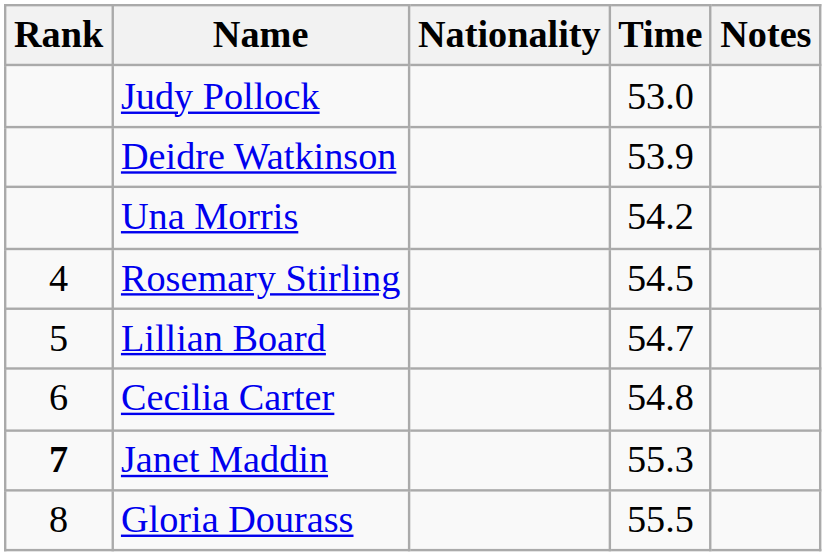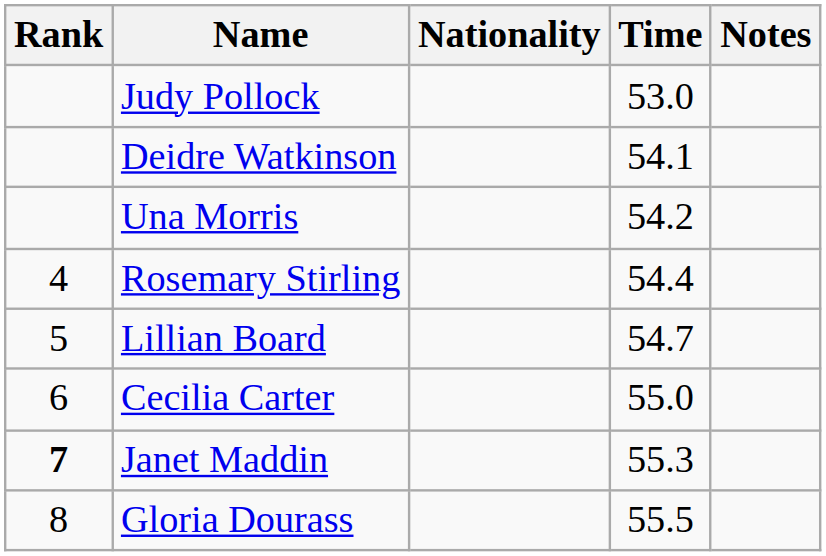 <table class="wikitable sortable" style=" text-align:center;">
 <tr>
 <th scope="col">Rank</th>
 <th scope="col">Name</th>
 <th scope="col">Nationality</th>
 <th scope="col">Time</th>
 <th scope="col">Notes</th>
 </tr>
 <tr>
 <td></td>
 <td style="text-align: left;"><a href='#'>Judy Pollock</a></td>
 <td style="text-align: left;"></td>
 <td>53.0</td>
 <td></td>
 </tr>
 <tr>
 <td></td>
 <td style="text-align: left;"><a href='#'>Deidre Watkinson</a></td>
 <td style="text-align: left;"></td>
-<td>53.9</td>
+<td>54.1</td>
 <td></td>
 </tr>
 <tr>
 <td></td>
 <td style="text-align: left;"><a href='#'>Una Morris</a></td>
 <td style="text-align: left;"></td>
 <td>54.2</td>
 <td></td>
 </tr>
 <tr>
 <td>4</td>
 <td style="text-align: left;"><a href='#'>Rosemary Stirling</a></td>
 <td style="text-align: left;"></td>
-<td>54.5</td>
+<td>54.4</td>
 <td></td>
 </tr>
 <tr>
 <td>5</td>
 <td style="text-align: left;"><a href='#'>Lillian Board</a></td>
 <td style="text-align: left;"></td>
 <td>54.7</td>
 <td></td>
 </tr>
 <tr>
 <td>6</td>
 <td style="text-align: left;"><a href='#'>Cecilia Carter</a></td>
 <td style="text-align: left;"></td>
-<td>54.8</td>
+<td>55.0</td>
 <td></td>
 </tr>
 <tr>
 <td><strong>7</strong></td>
 <td style="text-align: left;"><a href='#'>Janet Maddin</a></td>
 <td style="text-align: left;"></td>
 <td>55.3</td>
 <td></td>
 </tr>
 <tr>
 <td>8</td>
 <td style="text-align: left;"><a href='#'>Gloria Dourass</a></td>
 <td style="text-align: left;"></td>
 <td>55.5</td>
 <td></td>
 </tr>
 </table>
